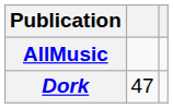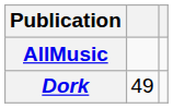 <table class="wikitable sortable plainrowheaders">
 <tr>
 <th scope="col">Publication</th>
 <th scope="col"></th>
 <th scope="col"></th>
 </tr>
 <tr>
 <th scope="row"><a href='#'>AllMusic</a></th>
 <td></td>
 <td></td>
 </tr>
 <tr>
 <th scope="row"><em><a href='#'>Dork</a></em></th>
-<td>47</td>
+<td>49</td>
 <td></td>
 </tr>
 </table>
